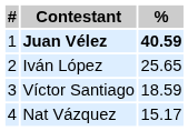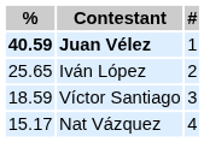 <table cellpadding=2 cellspacing=2>
 <tr bgcolor=#cccccc>
+<th>%</th>
+<th>Contestant</th>
 <th>#</th>
-<th>Contestant</th>
-<th>%</th>
 </tr>
 <tr bgcolor=#DDEEFF>
+<td><strong>40.59</strong></td>
+<td><strong>Juan Vélez</strong></td>
 <td align=center>1</td>
-<td><strong>Juan Vélez</strong></td>
-<td><strong>40.59</strong></td>
 </tr>
 <tr bgcolor=#DDEEFF>
+<td>25.65</td>
+<td>Iván López</td>
 <td align=center>2</td>
-<td>Iván López</td>
-<td>25.65</td>
 </tr>
 <tr bgcolor=#DDEEFF>
+<td>18.59</td>
+<td>Víctor Santiago</td>
 <td align=center>3</td>
-<td>Víctor Santiago</td>
-<td>18.59</td>
 </tr>
 <tr bgcolor=#DDEEFF>
+<td>15.17</td>
+<td>Nat Vázquez</td>
 <td align=center>4</td>
-<td>Nat Vázquez</td>
-<td>15.17</td>
 </tr>
 </table>
